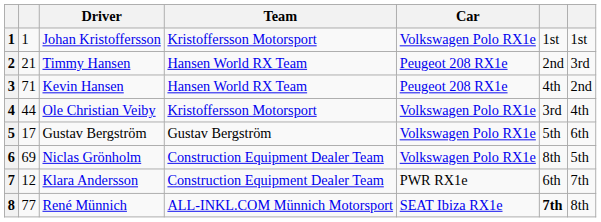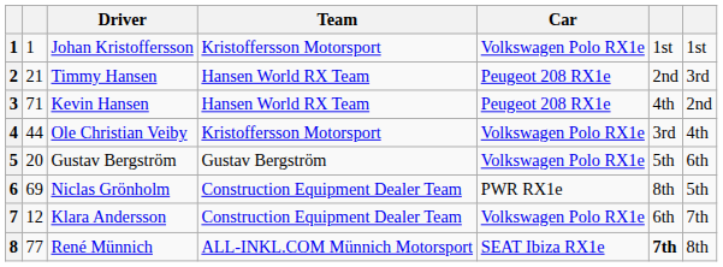 <table class="wikitable" style="font-size:95%">
 <tr>
 <th></th>
 <th></th>
 <th>Driver</th>
 <th>Team</th>
 <th>Car</th>
 <th></th>
 <th></th>
 </tr>
 <tr>
 <th>1</th>
 <td>1</td>
 <td> <a href='#'>Johan Kristoffersson</a></td>
 <td><a href='#'>Kristoffersson Motorsport</a></td>
 <td><a href='#'>Volkswagen Polo RX1e</a></td>
 <td>1st</td>
 <td>1st</td>
 </tr>
 <tr>
 <th>2</th>
 <td>21</td>
 <td> <a href='#'>Timmy Hansen</a></td>
 <td><a href='#'>Hansen World RX Team</a></td>
 <td><a href='#'>Peugeot 208 RX1e</a></td>
 <td>2nd</td>
 <td>3rd</td>
 </tr>
 <tr>
 <th>3</th>
 <td>71</td>
 <td> <a href='#'>Kevin Hansen</a></td>
 <td><a href='#'>Hansen World RX Team</a></td>
 <td><a href='#'>Peugeot 208 RX1e</a></td>
 <td>4th</td>
 <td>2nd</td>
 </tr>
 <tr>
 <th>4</th>
 <td>44</td>
 <td> <a href='#'>Ole Christian Veiby</a></td>
 <td><a href='#'>Kristoffersson Motorsport</a></td>
 <td><a href='#'>Volkswagen Polo RX1e</a></td>
 <td>3rd</td>
 <td>4th</td>
 </tr>
 <tr>
 <th>5</th>
-<td>17</td>
+<td>20</td>
 <td> Gustav Bergström</td>
 <td>Gustav Bergström</td>
 <td><a href='#'>Volkswagen Polo RX1e</a></td>
 <td>5th</td>
 <td>6th</td>
 </tr>
 <tr>
 <th>6</th>
 <td>69</td>
 <td> <a href='#'>Niclas Grönholm</a></td>
 <td><a href='#'>Construction Equipment Dealer Team</a></td>
-<td><a href='#'>Volkswagen Polo RX1e</a></td>
+<td>PWR RX1e</td>
 <td>8th</td>
 <td>5th</td>
 </tr>
 <tr>
 <th>7</th>
 <td>12</td>
 <td> <a href='#'>Klara Andersson</a></td>
 <td><a href='#'>Construction Equipment Dealer Team</a></td>
-<td>PWR RX1e</td>
+<td><a href='#'>Volkswagen Polo RX1e</a></td>
 <td>6th</td>
 <td>7th</td>
 </tr>
 <tr>
 <th>8</th>
 <td>77</td>
 <td> <a href='#'>René Münnich</a></td>
 <td><a href='#'>ALL-INKL.COM Münnich Motorsport</a></td>
 <td><a href='#'>SEAT Ibiza RX1e</a></td>
 <td><strong>7th</strong></td>
 <td>8th</td>
 </tr>
 </table>
